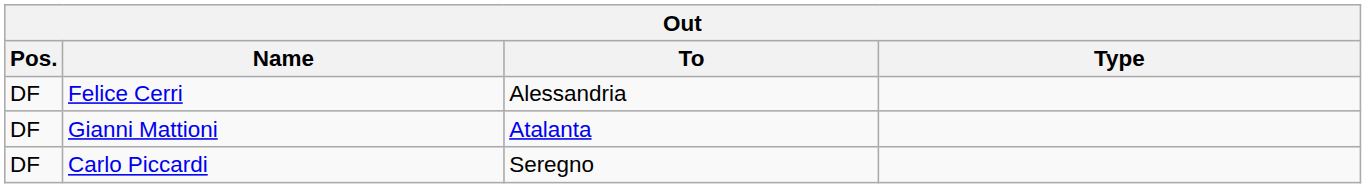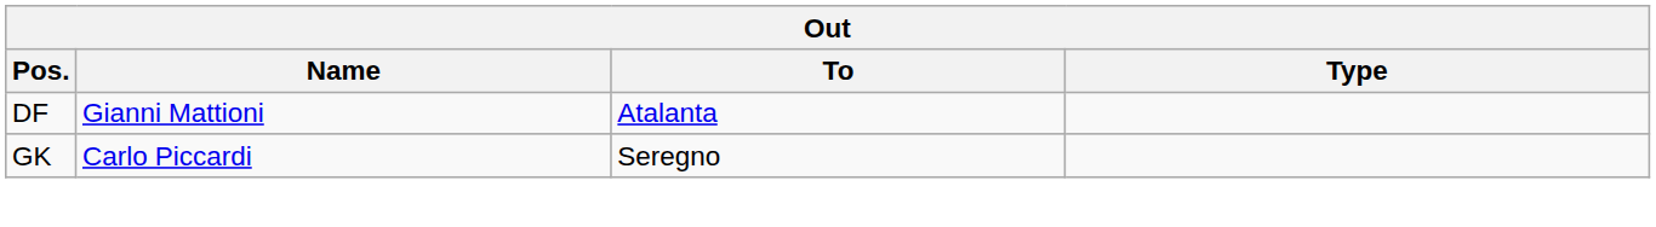 <table class="wikitable" style="font-size:90%;">
 <tr>
 <th colspan="4">Out</th>
 </tr>
 <tr>
 <th width=3%>Pos.</th>
 <th width=33%>Name</th>
 <th width=28%>To</th>
 <th width=36%>Type</th>
 </tr>
 <tr>
 <td>DF</td>
-<td><a href='#'>Felice Cerri</a></td>
-<td>Alessandria</td>
-<td></td>
-</tr>
-<tr>
-<td>DF</td>
 <td><a href='#'>Gianni Mattioni</a></td>
 <td><a href='#'>Atalanta</a></td>
 <td></td>
 </tr>
 <tr>
-<td>DF</td>
+<td>GK</td>
 <td><a href='#'>Carlo Piccardi</a></td>
 <td>Seregno</td>
 <td></td>
 </tr>
 </table>
